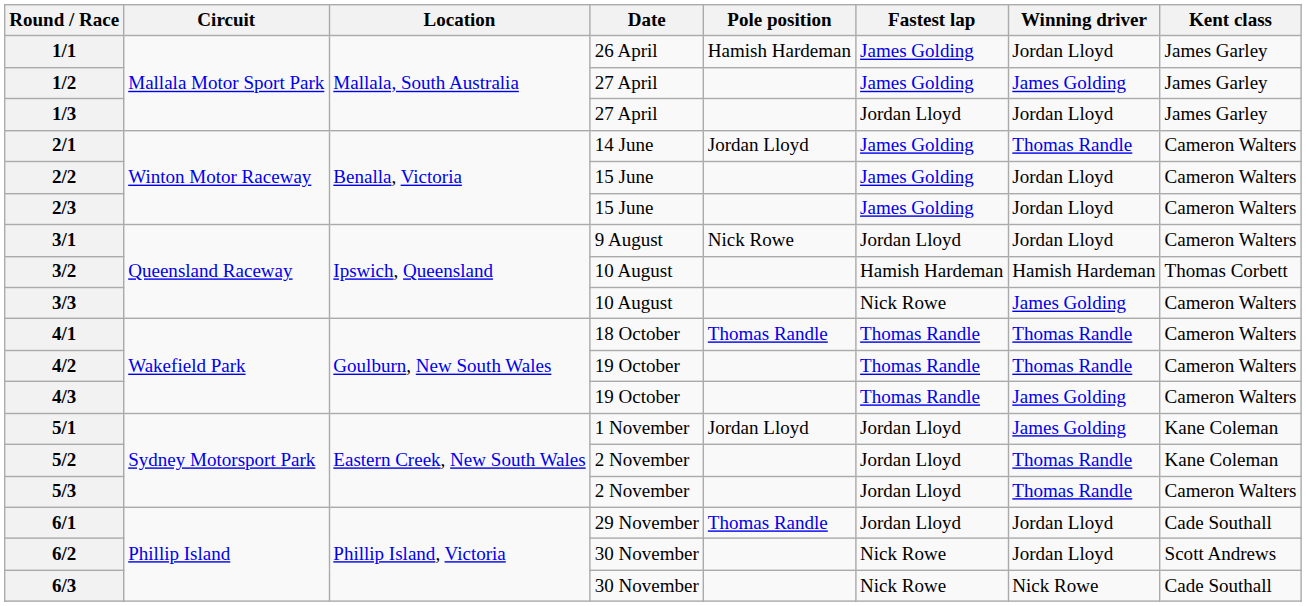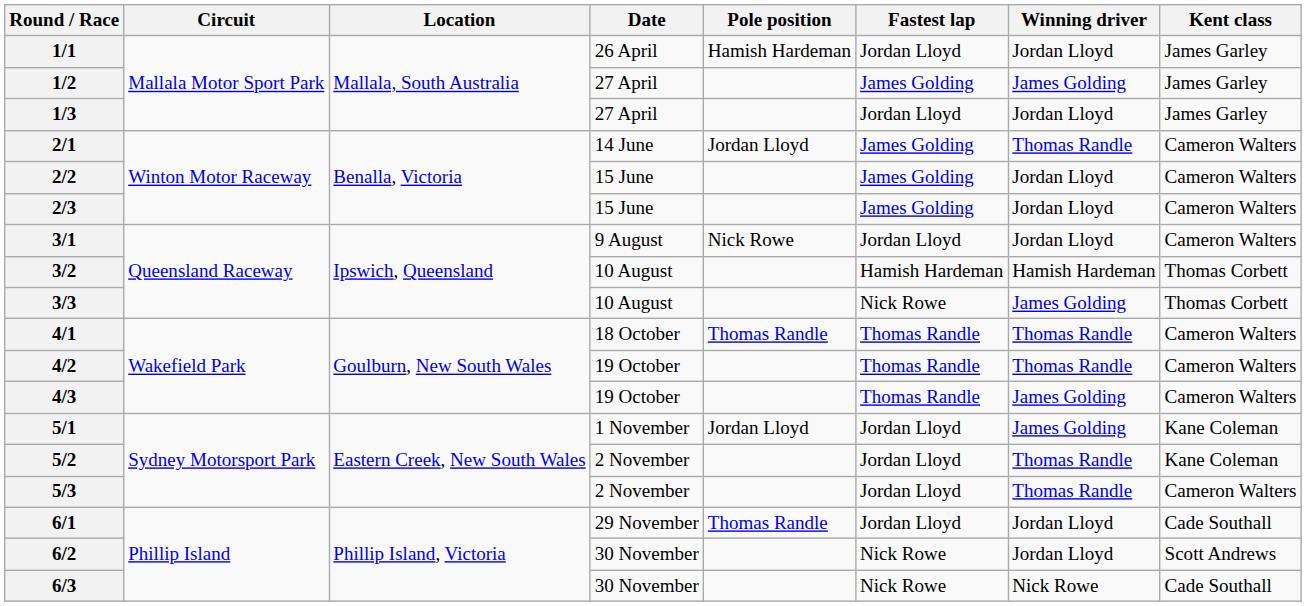 <table class="wikitable" border="1" style="font-size: 85%;">
 <tr>
 <th>Round / Race</th>
 <th>Circuit</th>
 <th>Location</th>
 <th>Date</th>
 <th>Pole position</th>
 <th>Fastest lap</th>
 <th>Winning driver</th>
 <th>Kent class</th>
 </tr>
 <tr>
 <th>1/1</th>
 <td rowspan=3><a href='#'>Mallala Motor Sport Park</a></td>
 <td rowspan=3><a href='#'>Mallala, South Australia</a></td>
 <td>26 April</td>
 <td>Hamish Hardeman</td>
-<td><a href='#'>James Golding</a></td>
+<td>Jordan Lloyd</td>
 <td>Jordan Lloyd</td>
 <td>James Garley</td>
 </tr>
 <tr>
 <th>1/2</th>
 <td>27 April</td>
 <td></td>
 <td><a href='#'>James Golding</a></td>
 <td><a href='#'>James Golding</a></td>
 <td>James Garley</td>
 </tr>
 <tr>
 <th>1/3</th>
 <td>27 April</td>
 <td></td>
 <td>Jordan Lloyd</td>
 <td>Jordan Lloyd</td>
 <td>James Garley</td>
 </tr>
 <tr>
 <th>2/1</th>
 <td rowspan=3><a href='#'>Winton Motor Raceway</a></td>
 <td rowspan=3><a href='#'>Benalla</a>, <a href='#'>Victoria</a></td>
 <td>14 June</td>
 <td>Jordan Lloyd</td>
 <td><a href='#'>James Golding</a></td>
 <td><a href='#'>Thomas Randle</a></td>
 <td>Cameron Walters</td>
 </tr>
 <tr>
 <th>2/2</th>
 <td>15 June</td>
 <td></td>
 <td><a href='#'>James Golding</a></td>
 <td>Jordan Lloyd</td>
 <td>Cameron Walters</td>
 </tr>
 <tr>
 <th>2/3</th>
 <td>15 June</td>
 <td></td>
 <td><a href='#'>James Golding</a></td>
 <td>Jordan Lloyd</td>
 <td>Cameron Walters</td>
 </tr>
 <tr>
 <th>3/1</th>
 <td rowspan=3><a href='#'>Queensland Raceway</a></td>
 <td rowspan=3><a href='#'>Ipswich</a>, <a href='#'>Queensland</a></td>
 <td>9 August</td>
 <td>Nick Rowe</td>
 <td>Jordan Lloyd</td>
 <td>Jordan Lloyd</td>
 <td>Cameron Walters</td>
 </tr>
 <tr>
 <th>3/2</th>
 <td>10 August</td>
 <td></td>
 <td>Hamish Hardeman</td>
 <td>Hamish Hardeman</td>
 <td>Thomas Corbett</td>
 </tr>
 <tr>
 <th>3/3</th>
 <td>10 August</td>
 <td></td>
 <td>Nick Rowe</td>
 <td><a href='#'>James Golding</a></td>
-<td>Cameron Walters</td>
+<td>Thomas Corbett</td>
 </tr>
 <tr>
 <th>4/1</th>
 <td rowspan=3><a href='#'>Wakefield Park</a></td>
 <td rowspan=3><a href='#'>Goulburn</a>, <a href='#'>New South Wales</a></td>
 <td>18 October</td>
 <td><a href='#'>Thomas Randle</a></td>
 <td><a href='#'>Thomas Randle</a></td>
 <td><a href='#'>Thomas Randle</a></td>
 <td>Cameron Walters</td>
 </tr>
 <tr>
 <th>4/2</th>
 <td>19 October</td>
 <td></td>
 <td><a href='#'>Thomas Randle</a></td>
 <td><a href='#'>Thomas Randle</a></td>
 <td>Cameron Walters</td>
 </tr>
 <tr>
 <th>4/3</th>
 <td>19 October</td>
 <td></td>
 <td><a href='#'>Thomas Randle</a></td>
 <td><a href='#'>James Golding</a></td>
 <td>Cameron Walters</td>
 </tr>
 <tr>
 <th>5/1</th>
 <td rowspan=3><a href='#'>Sydney Motorsport Park</a></td>
 <td rowspan=3><a href='#'>Eastern Creek</a>, <a href='#'>New South Wales</a></td>
 <td>1 November</td>
 <td>Jordan Lloyd</td>
 <td>Jordan Lloyd</td>
 <td><a href='#'>James Golding</a></td>
 <td>Kane Coleman</td>
 </tr>
 <tr>
 <th>5/2</th>
 <td>2 November</td>
 <td></td>
 <td>Jordan Lloyd</td>
 <td><a href='#'>Thomas Randle</a></td>
 <td>Kane Coleman</td>
 </tr>
 <tr>
 <th>5/3</th>
 <td>2 November</td>
 <td></td>
 <td>Jordan Lloyd</td>
 <td><a href='#'>Thomas Randle</a></td>
 <td>Cameron Walters</td>
 </tr>
 <tr>
 <th>6/1</th>
 <td rowspan=3><a href='#'>Phillip Island</a></td>
 <td rowspan=3><a href='#'>Phillip Island</a>, <a href='#'>Victoria</a></td>
 <td>29 November</td>
 <td><a href='#'>Thomas Randle</a></td>
 <td>Jordan Lloyd</td>
 <td>Jordan Lloyd</td>
 <td>Cade Southall</td>
 </tr>
 <tr>
 <th>6/2</th>
 <td>30 November</td>
 <td></td>
 <td>Nick Rowe</td>
 <td>Jordan Lloyd</td>
 <td>Scott Andrews</td>
 </tr>
 <tr>
 <th>6/3</th>
 <td>30 November</td>
 <td></td>
 <td>Nick Rowe</td>
 <td>Nick Rowe</td>
 <td>Cade Southall</td>
 </tr>
 </table>
